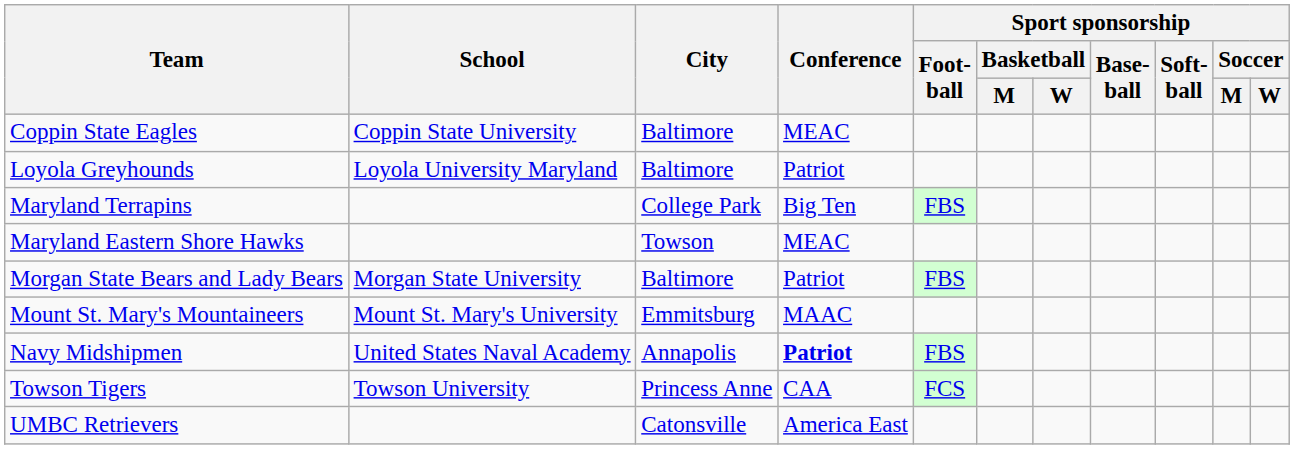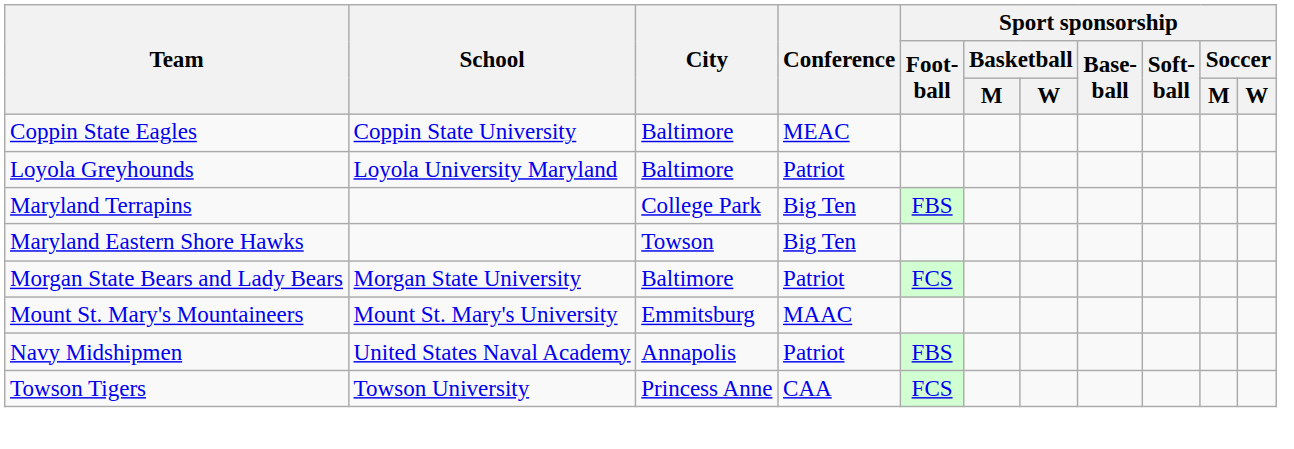 <table class="sortable wikitable">
 <tr>
 <th rowspan=3>Team</th>
 <th rowspan=3>School</th>
 <th rowspan=3>City</th>
 <th rowspan=3>Conference</th>
 <th colspan=7>Sport sponsorship</th>
 </tr>
 <tr>
 <th rowspan=2>Foot-<br>ball</th>
 <th colspan=2>Basketball</th>
 <th rowspan=2>Base-<br>ball</th>
 <th rowspan=2>Soft-<br>ball</th>
 <th colspan=2>Soccer</th>
 </tr>
 <tr>
 <th>M</th>
 <th>W</th>
 <th>M</th>
 <th>W</th>
 </tr>
 <tr>
 <td><a href='#'>Coppin State Eagles</a></td>
 <td><a href='#'>Coppin State University</a></td>
 <td><a href='#'>Baltimore</a></td>
 <td><a href='#'>MEAC</a></td>
 <td></td>
 <td></td>
 <td></td>
 <td></td>
 <td></td>
 <td></td>
 <td></td>
 </tr>
 <tr>
 <td><a href='#'>Loyola Greyhounds</a></td>
 <td><a href='#'>Loyola University Maryland</a></td>
 <td><a href='#'>Baltimore</a></td>
 <td><a href='#'>Patriot</a></td>
 <td></td>
 <td></td>
 <td></td>
 <td></td>
 <td></td>
 <td></td>
 <td></td>
 </tr>
 <tr>
 <td><a href='#'>Maryland Terrapins</a></td>
 <td></td>
 <td><a href='#'>College Park</a></td>
 <td><a href='#'>Big Ten</a></td>
 <td style="background:#D2FFD2; text-align:center"><a href='#'>FBS</a></td>
 <td></td>
 <td></td>
 <td></td>
 <td></td>
 <td></td>
 <td></td>
 </tr>
 <tr>
 <td><a href='#'>Maryland Eastern Shore Hawks</a></td>
 <td></td>
 <td><a href='#'>Towson</a></td>
-<td><a href='#'>MEAC</a></td>
+<td><a href='#'>Big Ten</a></td>
 <td></td>
 <td></td>
 <td></td>
 <td></td>
 <td></td>
 <td></td>
 <td></td>
 </tr>
 <tr>
 <td><a href='#'>Morgan State Bears and Lady Bears</a></td>
 <td><a href='#'>Morgan State University</a></td>
 <td><a href='#'>Baltimore</a></td>
 <td><a href='#'>Patriot</a></td>
-<td style="background:#D2FFD2; text-align:center"><a href='#'>FBS</a></td>
+<td style="background:#D2FFD2; text-align:center"><a href='#'>FCS</a></td>
 <td></td>
 <td></td>
 <td></td>
 <td></td>
 <td></td>
 <td></td>
 </tr>
 <tr>
 <td><a href='#'>Mount St. Mary's Mountaineers</a></td>
 <td><a href='#'>Mount St. Mary's University</a></td>
 <td><a href='#'>Emmitsburg</a></td>
 <td><a href='#'>MAAC</a></td>
 <td></td>
 <td></td>
 <td></td>
 <td></td>
 <td></td>
 <td></td>
 <td></td>
 </tr>
 <tr>
 <td><a href='#'>Navy Midshipmen</a></td>
 <td><a href='#'>United States Naval Academy</a></td>
 <td><a href='#'>Annapolis</a></td>
-<td><strong><a href='#'>Patriot</a></strong></td>
+<td><a href='#'>Patriot</a></td>
 <td style="background:#D2FFD2; text-align:center"><a href='#'>FBS</a> </td>
 <td></td>
 <td></td>
 <td></td>
 <td></td>
 <td></td>
 <td></td>
 </tr>
 <tr>
 <td><a href='#'>Towson Tigers</a></td>
 <td><a href='#'>Towson University</a></td>
 <td><a href='#'>Princess Anne</a></td>
 <td><a href='#'>CAA</a></td>
 <td style="background:#D2FFD2; text-align:center"><a href='#'>FCS</a> </td>
 <td></td>
 <td></td>
 <td></td>
 <td></td>
 <td></td>
 <td></td>
 </tr>
-<tr>
-<td><a href='#'>UMBC Retrievers</a></td>
-<td></td>
-<td><a href='#'>Catonsville</a></td>
-<td><a href='#'>America East</a></td>
-<td></td>
-<td></td>
-<td></td>
-<td></td>
-<td></td>
-<td></td>
-<td></td>
-</tr>
 </table>
